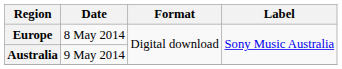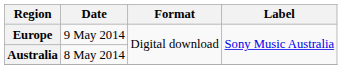 <table class="wikitable plainrowheaders">
 <tr>
 <th scope="col">Region</th>
 <th scope="col">Date</th>
 <th scope="col">Format</th>
 <th scope="col">Label</th>
 </tr>
 <tr>
 <th scope="row">Europe</th>
-<td>8 May 2014</td>
+<td>9 May 2014</td>
 <td rowspan="2">Digital download</td>
 <td rowspan="2"><a href='#'>Sony Music Australia</a></td>
 </tr>
 <tr>
 <th scope="row">Australia</th>
-<td>9 May 2014</td>
+<td>8 May 2014</td>
 </tr>
 <tr>
 </tr>
 </table>
